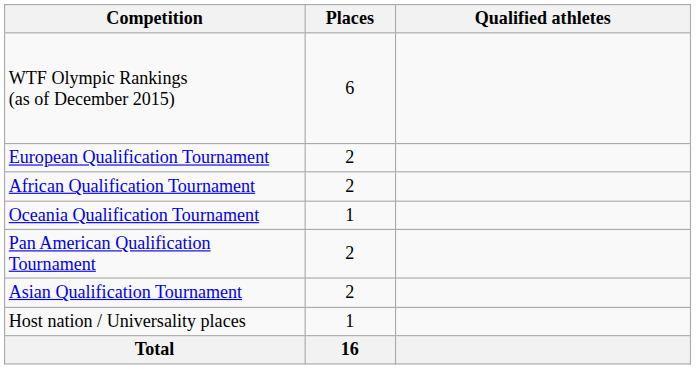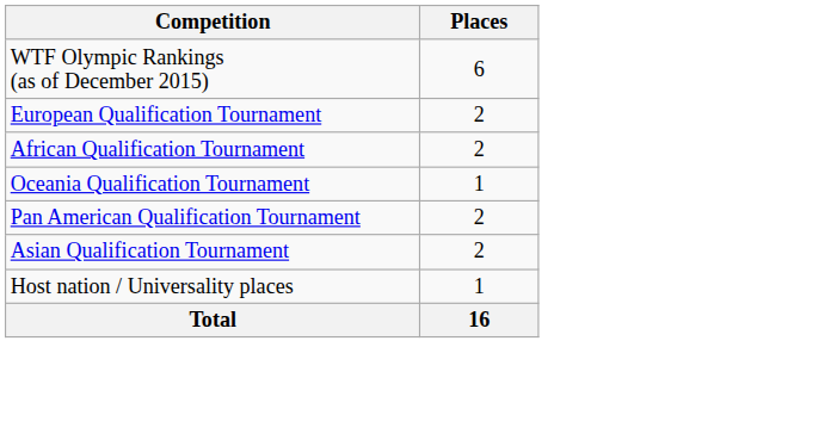 <table class="wikitable">
 <tr>
 <th width=300>Competition</th>
 <th width=80>Places</th>
-<th width=300>Qualified athletes</th>
 </tr>
 <tr>
 <td>WTF Olympic Rankings<br>(as of December 2015)</td>
 <td align="center">6</td>
-<td><br><br><br><br><br></td>
 </tr>
 <tr>
 <td><a href='#'>European Qualification Tournament</a></td>
 <td align="center">2</td>
-<td><br></td>
 </tr>
 <tr>
 <td><a href='#'>African Qualification Tournament</a></td>
 <td align="center">2</td>
-<td><br></td>
 </tr>
 <tr>
 <td><a href='#'>Oceania Qualification Tournament</a></td>
 <td align="center">1</td>
-<td></td>
 </tr>
 <tr>
 <td><a href='#'>Pan American Qualification Tournament</a></td>
 <td align="center">2</td>
-<td><br></td>
 </tr>
 <tr>
 <td><a href='#'>Asian Qualification Tournament</a></td>
 <td align="center">2</td>
-<td><br></td>
 </tr>
 <tr>
 <td>Host nation / Universality places</td>
 <td align="center">1</td>
-<td></td>
 </tr>
 <tr>
 <th>Total</th>
 <th>16</th>
-<th></th>
 </tr>
 </table>
